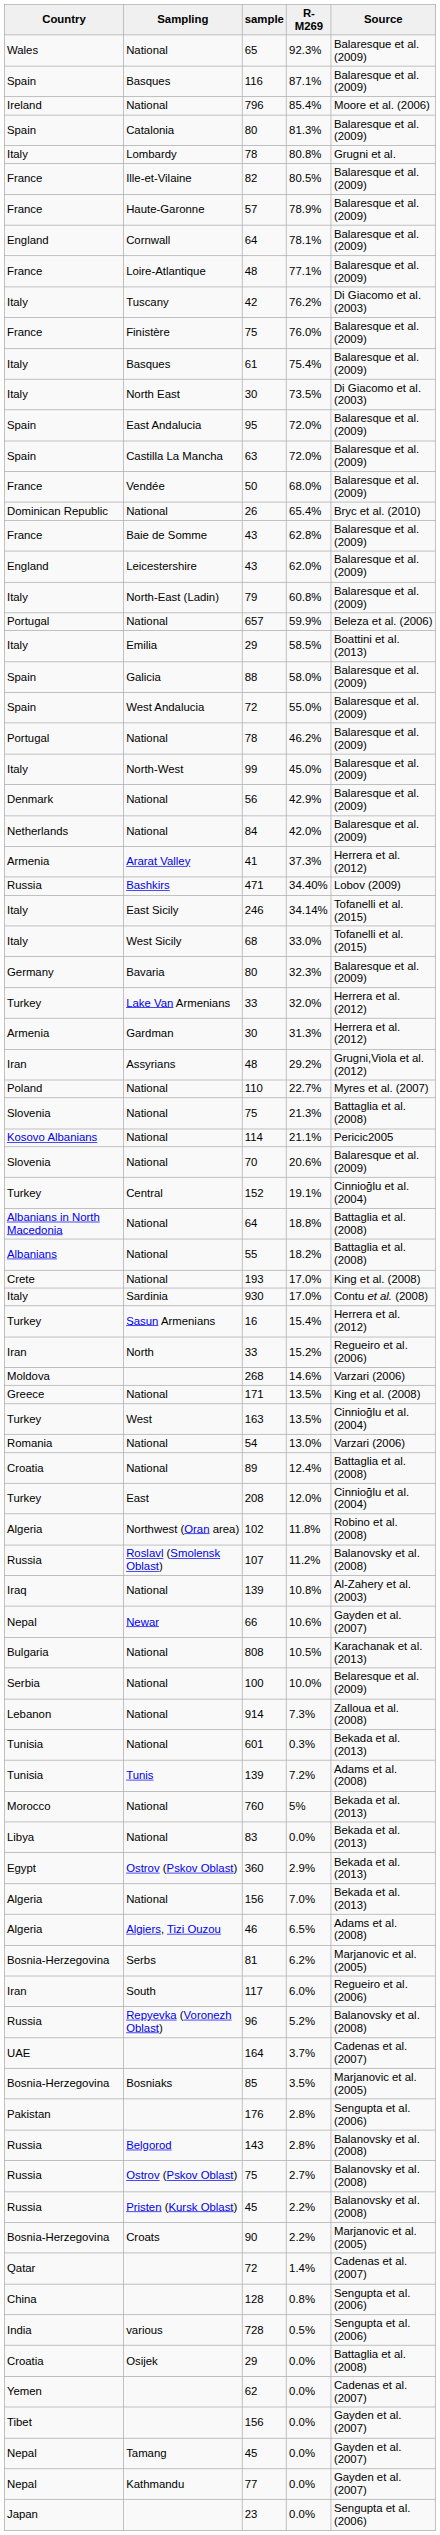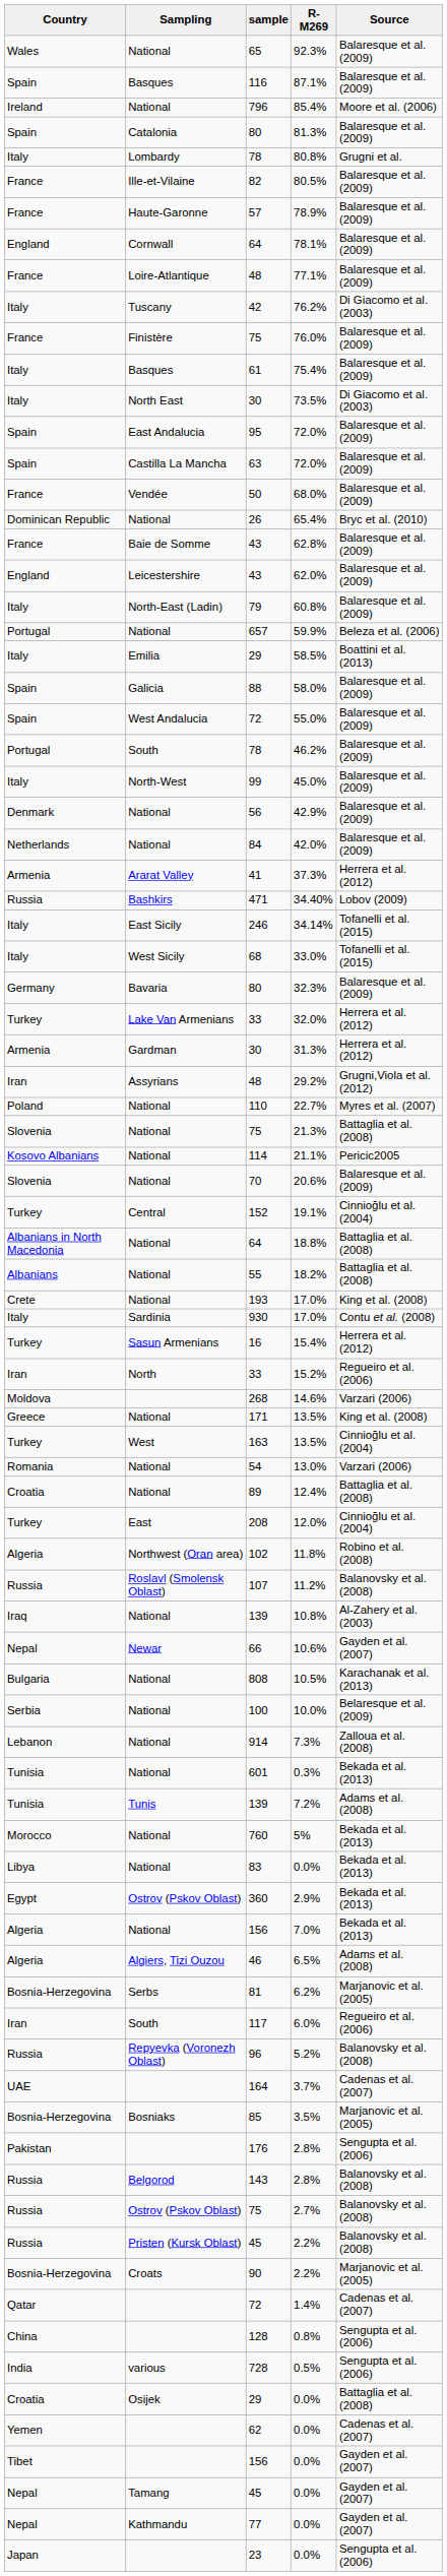 <table class="wikitable sortable">
 <tr>
 <th style="text-align:center; background:#f0f0f0;"><strong>Country</strong></th>
 <th style="text-align:center; background:#f0f0f0;"><strong>Sampling</strong></th>
 <th style="text-align:center; background:#f0f0f0;"><strong>sample</strong></th>
 <th style="text-align:center; background:#f0f0f0;"><strong>R-M269</strong></th>
 <th style="text-align:center; background:#f0f0f0;"><strong>Source</strong></th>
 </tr>
 <tr>
 <td>Wales</td>
 <td>National</td>
 <td>65</td>
 <td>92.3%</td>
 <td>Balaresque et al. (2009)</td>
 </tr>
 <tr>
 <td>Spain</td>
 <td>Basques</td>
 <td>116</td>
 <td>87.1%</td>
 <td>Balaresque et al. (2009)</td>
 </tr>
 <tr>
 <td>Ireland</td>
 <td>National</td>
 <td>796</td>
 <td>85.4%</td>
 <td>Moore et al. (2006)</td>
 </tr>
 <tr>
 <td>Spain</td>
 <td>Catalonia</td>
 <td>80</td>
 <td>81.3%</td>
 <td>Balaresque et al. (2009)</td>
 </tr>
 <tr>
 <td>Italy</td>
 <td>Lombardy</td>
 <td>78</td>
 <td>80.8%</td>
 <td>Grugni et al.</td>
 </tr>
 <tr>
 <td>France</td>
 <td>Ille-et-Vilaine</td>
 <td>82</td>
 <td>80.5%</td>
 <td>Balaresque et al. (2009)</td>
 </tr>
 <tr>
 <td>France</td>
 <td>Haute-Garonne</td>
 <td>57</td>
 <td>78.9%</td>
 <td>Balaresque et al. (2009)</td>
 </tr>
 <tr>
 <td>England</td>
 <td>Cornwall</td>
 <td>64</td>
 <td>78.1%</td>
 <td>Balaresque et al. (2009)</td>
 </tr>
 <tr>
 <td>France</td>
 <td>Loire-Atlantique</td>
 <td>48</td>
 <td>77.1%</td>
 <td>Balaresque et al. (2009)</td>
 </tr>
 <tr>
 <td>Italy</td>
 <td>Tuscany</td>
 <td>42</td>
 <td>76.2%</td>
 <td>Di Giacomo et al. (2003)</td>
 </tr>
 <tr>
 <td>France</td>
 <td>Finistère</td>
 <td>75</td>
 <td>76.0%</td>
 <td>Balaresque et al. (2009)</td>
 </tr>
 <tr>
 <td>Italy</td>
 <td>Basques</td>
 <td>61</td>
 <td>75.4%</td>
 <td>Balaresque et al. (2009)</td>
 </tr>
 <tr>
 <td>Italy</td>
 <td>North East</td>
 <td>30</td>
 <td>73.5%</td>
 <td>Di Giacomo et al. (2003)</td>
 </tr>
 <tr>
 <td>Spain</td>
 <td>East Andalucia</td>
 <td>95</td>
 <td>72.0%</td>
 <td>Balaresque et al. (2009)</td>
 </tr>
 <tr>
 <td>Spain</td>
 <td>Castilla La Mancha</td>
 <td>63</td>
 <td>72.0%</td>
 <td>Balaresque et al. (2009)</td>
 </tr>
 <tr>
 <td>France</td>
 <td>Vendée</td>
 <td>50</td>
 <td>68.0%</td>
 <td>Balaresque et al. (2009)</td>
 </tr>
 <tr>
 <td>Dominican Republic</td>
 <td>National</td>
 <td>26</td>
 <td>65.4%</td>
 <td>Bryc et al. (2010)</td>
 </tr>
 <tr>
 <td>France</td>
 <td>Baie de Somme</td>
 <td>43</td>
 <td>62.8%</td>
 <td>Balaresque et al. (2009)</td>
 </tr>
 <tr>
 <td>England</td>
 <td>Leicestershire</td>
 <td>43</td>
 <td>62.0%</td>
 <td>Balaresque et al. (2009)</td>
 </tr>
 <tr>
 <td>Italy</td>
 <td>North-East (Ladin)</td>
 <td>79</td>
 <td>60.8%</td>
 <td>Balaresque et al. (2009)</td>
 </tr>
 <tr>
 <td>Portugal</td>
 <td>National</td>
 <td>657</td>
 <td>59.9%</td>
 <td>Beleza et al. (2006)</td>
 </tr>
 <tr>
 <td>Italy</td>
 <td>Emilia</td>
 <td>29</td>
 <td>58.5%</td>
 <td>Boattini et al. (2013)</td>
 </tr>
 <tr>
 <td>Spain</td>
 <td>Galicia</td>
 <td>88</td>
 <td>58.0%</td>
 <td>Balaresque et al. (2009)</td>
 </tr>
 <tr>
 <td>Spain</td>
 <td>West Andalucia</td>
 <td>72</td>
 <td>55.0%</td>
 <td>Balaresque et al. (2009)</td>
 </tr>
 <tr>
 <td>Portugal</td>
-<td>National</td>
+<td>South</td>
 <td>78</td>
 <td>46.2%</td>
 <td>Balaresque et al. (2009)</td>
 </tr>
 <tr>
 <td>Italy</td>
 <td>North-West</td>
 <td>99</td>
 <td>45.0%</td>
 <td>Balaresque et al. (2009)</td>
 </tr>
 <tr>
 <td>Denmark</td>
 <td>National</td>
 <td>56</td>
 <td>42.9%</td>
 <td>Balaresque et al. (2009)</td>
 </tr>
 <tr>
 <td>Netherlands</td>
 <td>National</td>
 <td>84</td>
 <td>42.0%</td>
 <td>Balaresque et al. (2009)</td>
 </tr>
 <tr>
 <td>Armenia</td>
 <td><a href='#'>Ararat Valley</a></td>
 <td>41</td>
 <td>37.3%</td>
 <td>Herrera et al. (2012)</td>
 </tr>
 <tr>
 <td>Russia</td>
 <td><a href='#'>Bashkirs</a></td>
 <td>471</td>
 <td>34.40%</td>
 <td>Lobov (2009)</td>
 </tr>
 <tr>
 <td>Italy</td>
 <td>East Sicily</td>
 <td>246</td>
 <td>34.14%</td>
 <td>Tofanelli et al. (2015)</td>
 </tr>
 <tr>
 <td>Italy</td>
 <td>West Sicily</td>
 <td>68</td>
 <td>33.0%</td>
 <td>Tofanelli et al. (2015)</td>
 </tr>
 <tr>
 <td>Germany</td>
 <td>Bavaria</td>
 <td>80</td>
 <td>32.3%</td>
 <td>Balaresque et al. (2009)</td>
 </tr>
 <tr>
 <td>Turkey</td>
 <td><a href='#'>Lake Van</a> Armenians</td>
 <td>33</td>
 <td>32.0%</td>
 <td>Herrera et al. (2012) </td>
 </tr>
 <tr>
 <td>Armenia</td>
 <td>Gardman</td>
 <td>30</td>
 <td>31.3%</td>
 <td>Herrera et al. (2012) </td>
 </tr>
 <tr>
 <td>Iran</td>
 <td>Assyrians</td>
 <td>48</td>
 <td>29.2%</td>
 <td>Grugni,Viola et al. (2012)</td>
 </tr>
 <tr>
 <td>Poland</td>
 <td>National</td>
 <td>110</td>
 <td>22.7%</td>
 <td>Myres et al. (2007)</td>
 </tr>
 <tr>
 <td>Slovenia</td>
 <td>National</td>
 <td>75</td>
 <td>21.3%</td>
 <td>Battaglia et al. (2008)</td>
 </tr>
 <tr>
 <td><a href='#'>Kosovo Albanians</a></td>
 <td>National</td>
 <td>114</td>
 <td>21.1%</td>
 <td>Pericic2005</td>
 </tr>
 <tr>
 <td>Slovenia</td>
 <td>National</td>
 <td>70</td>
 <td>20.6%</td>
 <td>Balaresque et al. (2009)</td>
 </tr>
 <tr>
 <td>Turkey</td>
 <td>Central</td>
 <td>152</td>
 <td>19.1%</td>
 <td>Cinnioğlu et al. (2004)</td>
 </tr>
 <tr>
 <td><a href='#'>Albanians in North Macedonia</a></td>
 <td>National</td>
 <td>64</td>
 <td>18.8%</td>
 <td>Battaglia et al. (2008)</td>
 </tr>
 <tr>
 <td><a href='#'>Albanians</a></td>
 <td>National</td>
 <td>55</td>
 <td>18.2%</td>
 <td>Battaglia et al. (2008)</td>
 </tr>
 <tr>
 <td>Crete</td>
 <td>National</td>
 <td>193</td>
 <td>17.0%</td>
 <td>King et al. (2008)</td>
 </tr>
 <tr>
 <td>Italy</td>
 <td>Sardinia</td>
 <td>930</td>
 <td>17.0%</td>
 <td>Contu <em>et al.</em> (2008)</td>
 </tr>
 <tr>
 <td>Turkey</td>
 <td><a href='#'>Sasun</a> Armenians</td>
 <td>16</td>
 <td>15.4%</td>
 <td>Herrera et al. (2012) </td>
 </tr>
 <tr>
 <td>Iran</td>
 <td>North</td>
 <td>33</td>
 <td>15.2%</td>
 <td>Regueiro et al. (2006)</td>
 </tr>
 <tr>
 <td>Moldova</td>
 <td></td>
 <td>268</td>
 <td>14.6%</td>
 <td>Varzari (2006)</td>
 </tr>
 <tr>
 <td>Greece</td>
 <td>National</td>
 <td>171</td>
 <td>13.5%</td>
 <td>King et al. (2008)</td>
 </tr>
 <tr>
 <td>Turkey</td>
 <td>West</td>
 <td>163</td>
 <td>13.5%</td>
 <td>Cinnioğlu et al. (2004)</td>
 </tr>
 <tr>
 <td>Romania</td>
 <td>National</td>
 <td>54</td>
 <td>13.0%</td>
 <td>Varzari (2006)</td>
 </tr>
 <tr>
 <td>Croatia</td>
 <td>National</td>
 <td>89</td>
 <td>12.4%</td>
 <td>Battaglia et al. (2008)</td>
 </tr>
 <tr>
 <td>Turkey</td>
 <td>East</td>
 <td>208</td>
 <td>12.0%</td>
 <td>Cinnioğlu et al. (2004)</td>
 </tr>
 <tr>
 <td>Algeria</td>
 <td>Northwest (<a href='#'>Oran</a> area)</td>
 <td>102</td>
 <td>11.8%</td>
 <td>Robino et al. (2008)</td>
 </tr>
 <tr>
 <td>Russia</td>
 <td><a href='#'>Roslavl</a> (<a href='#'>Smolensk Oblast</a>)</td>
 <td>107</td>
 <td>11.2%</td>
 <td>Balanovsky et al. (2008)</td>
 </tr>
 <tr>
 <td>Iraq</td>
 <td>National</td>
 <td>139</td>
 <td>10.8%</td>
 <td>Al-Zahery et al. (2003)</td>
 </tr>
 <tr>
 <td>Nepal</td>
 <td><a href='#'>Newar</a></td>
 <td>66</td>
 <td>10.6%</td>
 <td>Gayden et al. (2007)</td>
 </tr>
 <tr>
 <td>Bulgaria</td>
 <td>National</td>
 <td>808</td>
 <td>10.5%</td>
 <td>Karachanak et al. (2013)</td>
 </tr>
 <tr>
 <td>Serbia</td>
 <td>National</td>
 <td>100</td>
 <td>10.0%</td>
 <td>Belaresque et al. (2009)</td>
 </tr>
 <tr>
 <td>Lebanon</td>
 <td>National</td>
 <td>914</td>
 <td>7.3%</td>
 <td>Zalloua et al. (2008)</td>
 </tr>
 <tr>
 <td>Tunisia</td>
 <td>National</td>
 <td>601</td>
 <td>0.3%</td>
 <td>Bekada et al. (2013)</td>
 </tr>
 <tr>
 <td>Tunisia</td>
 <td><a href='#'>Tunis</a></td>
 <td>139</td>
 <td>7.2%</td>
 <td>Adams et al. (2008)</td>
 </tr>
 <tr>
 <td>Morocco</td>
 <td>National</td>
 <td>760</td>
 <td>5%</td>
 <td>Bekada et al. (2013)</td>
 </tr>
 <tr>
 <td>Libya</td>
 <td>National</td>
 <td>83</td>
 <td>0.0%</td>
 <td>Bekada et al. (2013)</td>
 </tr>
 <tr>
 <td>Egypt</td>
 <td><a href='#'>Ostrov</a> (<a href='#'>Pskov Oblast</a>)</td>
 <td>360</td>
 <td>2.9%</td>
 <td>Bekada et al. (2013)</td>
 </tr>
 <tr>
 <td>Algeria</td>
 <td>National</td>
 <td>156</td>
 <td>7.0%</td>
 <td>Bekada et al. (2013)</td>
 </tr>
 <tr>
 <td>Algeria</td>
 <td><a href='#'>Algiers</a>, <a href='#'>Tizi Ouzou</a></td>
 <td>46</td>
 <td>6.5%</td>
 <td>Adams et al. (2008)</td>
 </tr>
 <tr>
 <td>Bosnia-Herzegovina</td>
 <td>Serbs</td>
 <td>81</td>
 <td>6.2%</td>
 <td>Marjanovic et al. (2005)</td>
 </tr>
 <tr>
 <td>Iran</td>
 <td>South</td>
 <td>117</td>
 <td>6.0%</td>
 <td>Regueiro et al. (2006)</td>
 </tr>
 <tr>
 <td>Russia</td>
 <td><a href='#'>Repyevka</a> (<a href='#'>Voronezh Oblast</a>)</td>
 <td>96</td>
 <td>5.2%</td>
 <td>Balanovsky et al. (2008)</td>
 </tr>
 <tr>
 <td>UAE</td>
 <td></td>
 <td>164</td>
 <td>3.7%</td>
 <td>Cadenas et al. (2007)</td>
 </tr>
 <tr>
 <td>Bosnia-Herzegovina</td>
 <td>Bosniaks</td>
 <td>85</td>
 <td>3.5%</td>
 <td>Marjanovic et al. (2005)</td>
 </tr>
 <tr>
 <td>Pakistan</td>
 <td></td>
 <td>176</td>
 <td>2.8%</td>
 <td>Sengupta et al. (2006)</td>
 </tr>
 <tr>
 <td>Russia</td>
 <td><a href='#'>Belgorod</a></td>
 <td>143</td>
 <td>2.8%</td>
 <td>Balanovsky et al. (2008)</td>
 </tr>
 <tr>
 <td>Russia</td>
 <td><a href='#'>Ostrov</a> (<a href='#'>Pskov Oblast</a>)</td>
 <td>75</td>
 <td>2.7%</td>
 <td>Balanovsky et al. (2008)</td>
 </tr>
 <tr>
 <td>Russia</td>
 <td><a href='#'>Pristen</a> (<a href='#'>Kursk Oblast</a>)</td>
 <td>45</td>
 <td>2.2%</td>
 <td>Balanovsky et al. (2008)</td>
 </tr>
 <tr>
 <td>Bosnia-Herzegovina</td>
 <td>Croats</td>
 <td>90</td>
 <td>2.2%</td>
 <td>Marjanovic et al. (2005)</td>
 </tr>
 <tr>
 <td>Qatar</td>
 <td></td>
 <td>72</td>
 <td>1.4%</td>
 <td>Cadenas et al. (2007)</td>
 </tr>
 <tr>
 <td>China</td>
 <td></td>
 <td>128</td>
 <td>0.8%</td>
 <td>Sengupta et al. (2006)</td>
 </tr>
 <tr>
 <td>India</td>
 <td>various</td>
 <td>728</td>
 <td>0.5%</td>
 <td>Sengupta et al. (2006)</td>
 </tr>
 <tr>
 <td>Croatia</td>
 <td>Osijek</td>
 <td>29</td>
 <td>0.0%</td>
 <td>Battaglia et al. (2008)</td>
 </tr>
 <tr>
 <td>Yemen</td>
 <td></td>
 <td>62</td>
 <td>0.0%</td>
 <td>Cadenas et al. (2007)</td>
 </tr>
 <tr>
 <td>Tibet</td>
 <td></td>
 <td>156</td>
 <td>0.0%</td>
 <td>Gayden et al. (2007)</td>
 </tr>
 <tr>
 <td>Nepal</td>
 <td>Tamang</td>
 <td>45</td>
 <td>0.0%</td>
 <td>Gayden et al. (2007)</td>
 </tr>
 <tr>
 <td>Nepal</td>
 <td>Kathmandu</td>
 <td>77</td>
 <td>0.0%</td>
 <td>Gayden et al. (2007)</td>
 </tr>
 <tr>
 <td>Japan</td>
 <td></td>
 <td>23</td>
 <td>0.0%</td>
 <td>Sengupta et al. (2006)</td>
 </tr>
 </table>
